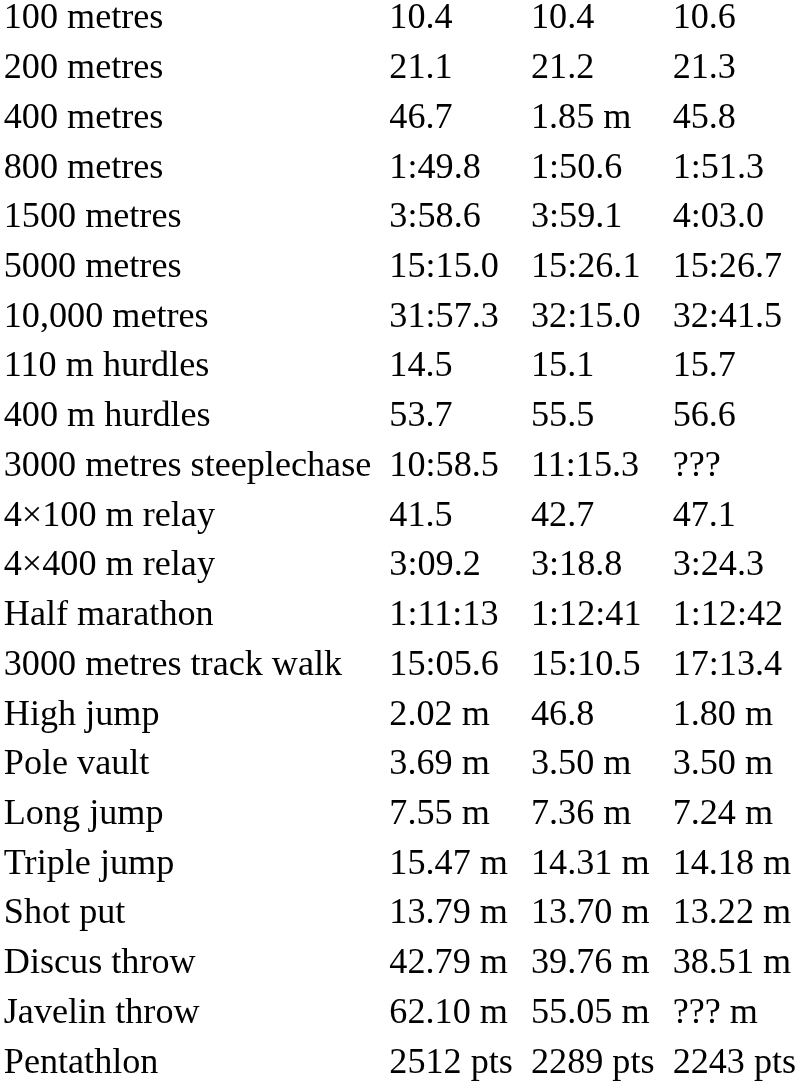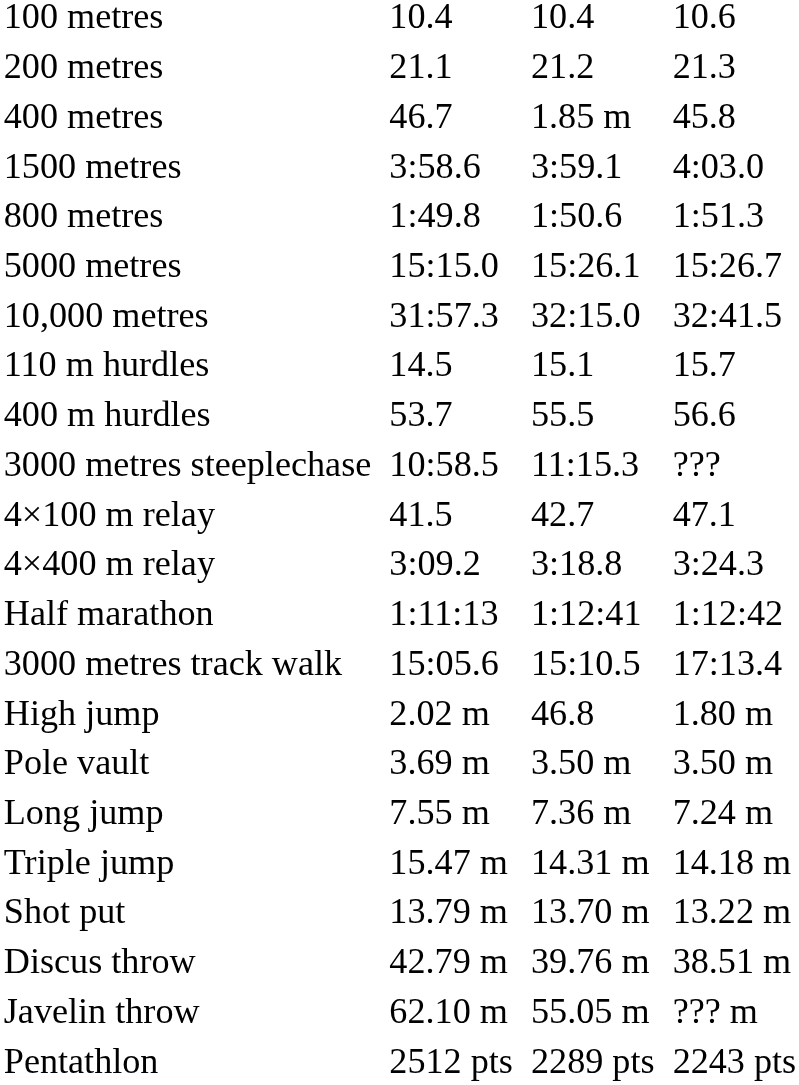 <table>
 <tr>
 <td>100 metres</td>
 <td></td>
 <td>10.4</td>
 <td></td>
 <td>10.4</td>
 <td></td>
 <td>10.6</td>
 </tr>
 <tr>
 <td>200 metres</td>
 <td></td>
 <td>21.1</td>
 <td></td>
 <td>21.2</td>
 <td></td>
 <td>21.3</td>
 </tr>
 <tr>
 <td>400 metres</td>
 <td></td>
 <td>46.7</td>
 <td></td>
 <td>1.85 m</td>
 <td></td>
 <td>45.8</td>
 </tr>
 <tr>
+<td>1500 metres</td>
+<td></td>
+<td>3:58.6</td>
+<td></td>
+<td>3:59.1</td>
+<td></td>
+<td>4:03.0</td>
+</tr>
+<tr>
 <td>800 metres</td>
 <td></td>
 <td>1:49.8</td>
 <td></td>
 <td>1:50.6</td>
 <td></td>
 <td>1:51.3</td>
-</tr>
-<tr>
-<td>1500 metres</td>
-<td></td>
-<td>3:58.6</td>
-<td></td>
-<td>3:59.1</td>
-<td></td>
-<td>4:03.0</td>
 </tr>
 <tr>
 <td>5000 metres</td>
 <td></td>
 <td>15:15.0</td>
 <td></td>
 <td>15:26.1</td>
 <td></td>
 <td>15:26.7</td>
 </tr>
 <tr>
 <td>10,000 metres</td>
 <td></td>
 <td>31:57.3</td>
 <td></td>
 <td>32:15.0</td>
 <td></td>
 <td>32:41.5</td>
 </tr>
 <tr>
 <td>110 m hurdles</td>
 <td></td>
 <td>14.5</td>
 <td></td>
 <td>15.1</td>
 <td></td>
 <td>15.7</td>
 </tr>
 <tr>
 <td>400 m hurdles</td>
 <td></td>
 <td>53.7</td>
 <td></td>
 <td>55.5</td>
 <td></td>
 <td>56.6</td>
 </tr>
 <tr>
 <td>3000 metres steeplechase</td>
 <td></td>
 <td>10:58.5</td>
 <td></td>
 <td>11:15.3</td>
 <td></td>
 <td>???</td>
 </tr>
 <tr>
 <td>4×100 m relay</td>
 <td></td>
 <td>41.5</td>
 <td></td>
 <td>42.7</td>
 <td></td>
 <td>47.1</td>
 </tr>
 <tr>
 <td>4×400 m relay</td>
 <td></td>
 <td>3:09.2</td>
 <td></td>
 <td>3:18.8</td>
 <td></td>
 <td>3:24.3</td>
 </tr>
 <tr>
 <td>Half marathon</td>
 <td></td>
 <td>1:11:13</td>
 <td></td>
 <td>1:12:41</td>
 <td></td>
 <td>1:12:42</td>
 </tr>
 <tr>
 <td>3000 metres track walk</td>
 <td></td>
 <td>15:05.6</td>
 <td></td>
 <td>15:10.5</td>
 <td></td>
 <td>17:13.4</td>
 </tr>
 <tr>
 <td>High jump</td>
 <td></td>
 <td>2.02 m</td>
 <td></td>
 <td>46.8</td>
 <td></td>
 <td>1.80 m</td>
 </tr>
 <tr>
 <td>Pole vault</td>
 <td></td>
 <td>3.69 m</td>
 <td></td>
 <td>3.50 m</td>
 <td></td>
 <td>3.50 m</td>
 </tr>
 <tr>
 <td>Long jump</td>
 <td></td>
 <td>7.55 m</td>
 <td></td>
 <td>7.36 m</td>
 <td></td>
 <td>7.24 m</td>
 </tr>
 <tr>
 <td>Triple jump</td>
 <td></td>
 <td>15.47 m</td>
 <td></td>
 <td>14.31 m</td>
 <td></td>
 <td>14.18 m</td>
 </tr>
 <tr>
 <td>Shot put</td>
 <td></td>
 <td>13.79 m</td>
 <td></td>
 <td>13.70 m</td>
 <td></td>
 <td>13.22 m</td>
 </tr>
 <tr>
 <td>Discus throw</td>
 <td></td>
 <td>42.79 m</td>
 <td></td>
 <td>39.76 m</td>
 <td></td>
 <td>38.51 m</td>
 </tr>
 <tr>
 <td>Javelin throw</td>
 <td></td>
 <td>62.10 m</td>
 <td></td>
 <td>55.05 m</td>
 <td></td>
 <td>??? m</td>
 </tr>
 <tr>
 <td>Pentathlon</td>
 <td></td>
 <td>2512 pts</td>
 <td></td>
 <td>2289 pts</td>
 <td></td>
 <td>2243 pts</td>
 </tr>
 </table>
